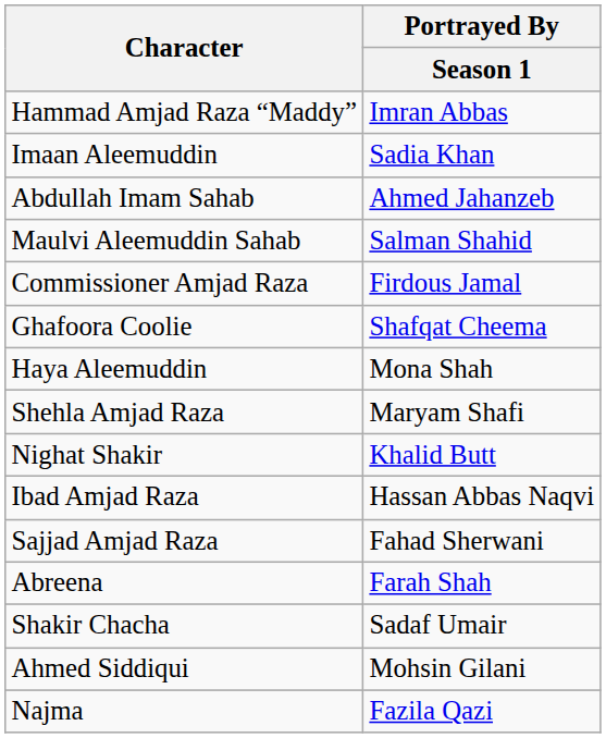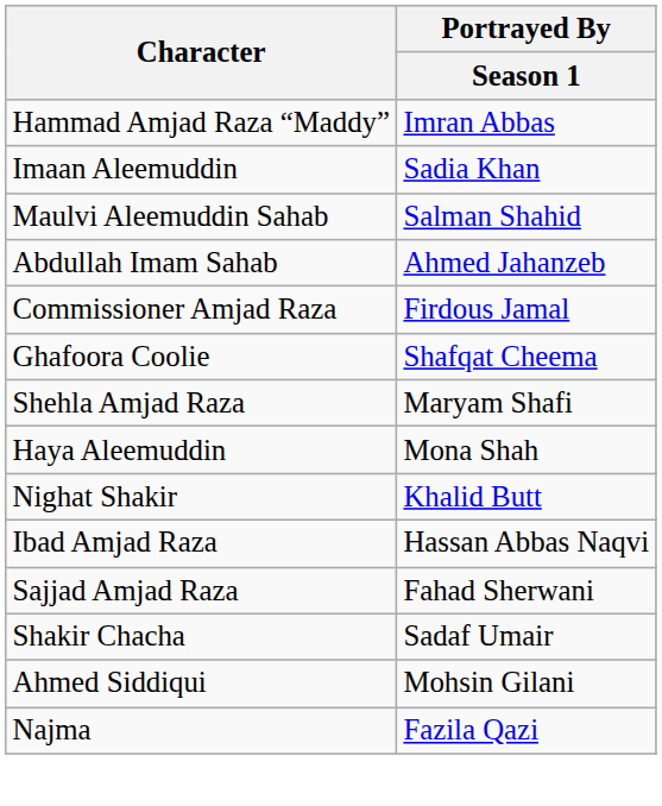 <table class="wikitable">
 <tr>
 <th rowspan="2">Character</th>
 <th>Portrayed By</th>
 </tr>
 <tr>
 <th>Season 1</th>
 </tr>
 <tr>
 <td>Hammad Amjad Raza “Maddy”</td>
 <td><a href='#'>Imran Abbas</a></td>
 </tr>
 <tr>
 <td>Imaan Aleemuddin</td>
 <td><a href='#'>Sadia Khan</a></td>
 </tr>
 <tr>
+<td>Maulvi Aleemuddin Sahab</td>
+<td><a href='#'>Salman Shahid</a></td>
+</tr>
+<tr>
 <td>Abdullah Imam Sahab</td>
 <td><a href='#'>Ahmed Jahanzeb</a></td>
-</tr>
-<tr>
-<td>Maulvi Aleemuddin Sahab</td>
-<td><a href='#'>Salman Shahid</a></td>
 </tr>
 <tr>
 <td>Commissioner Amjad Raza</td>
 <td><a href='#'>Firdous Jamal</a></td>
 </tr>
 <tr>
 <td>Ghafoora Coolie</td>
 <td><a href='#'>Shafqat Cheema</a></td>
 </tr>
 <tr>
+<td>Shehla Amjad Raza</td>
+<td>Maryam Shafi</td>
+</tr>
+<tr>
 <td>Haya Aleemuddin</td>
 <td>Mona Shah</td>
-</tr>
-<tr>
-<td>Shehla Amjad Raza</td>
-<td>Maryam Shafi</td>
 </tr>
 <tr>
 <td>Nighat Shakir</td>
 <td><a href='#'>Khalid Butt</a></td>
 </tr>
 <tr>
 <td>Ibad Amjad Raza</td>
 <td>Hassan Abbas Naqvi</td>
 </tr>
 <tr>
 <td>Sajjad Amjad Raza</td>
 <td>Fahad Sherwani</td>
 </tr>
 <tr>
-<td>Abreena</td>
-<td><a href='#'>Farah Shah</a></td>
-</tr>
-<tr>
 <td>Shakir Chacha</td>
 <td>Sadaf Umair</td>
 </tr>
 <tr>
 <td>Ahmed Siddiqui</td>
 <td>Mohsin Gilani</td>
 </tr>
 <tr>
 <td>Najma</td>
 <td><a href='#'>Fazila Qazi</a></td>
 </tr>
 </table>
